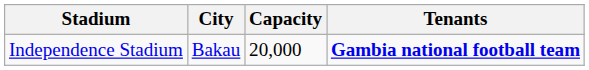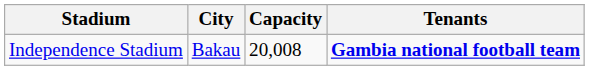 <table class="wikitable sortable">
 <tr>
 <th>Stadium</th>
 <th>City</th>
 <th>Capacity</th>
 <th>Tenants</th>
 </tr>
 <tr>
 <td style="text-align:center;"><a href='#'>Independence Stadium</a></td>
 <td><a href='#'>Bakau</a></td>
-<td>20,000</td>
+<td>20,008</td>
 <td><strong><a href='#'>Gambia national football team</a></strong></td>
 </tr>
 </table>
